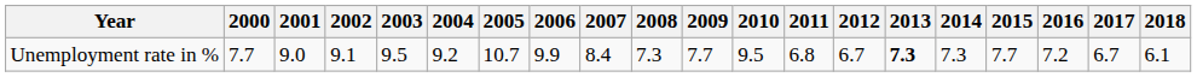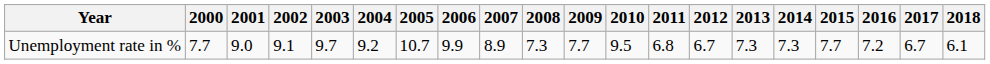 <table class="wikitable">
 <tr>
 <th>Year</th>
 <th>2000</th>
 <th>2001</th>
 <th>2002</th>
 <th>2003</th>
 <th>2004</th>
 <th>2005</th>
 <th>2006</th>
 <th>2007</th>
 <th>2008</th>
 <th>2009</th>
 <th>2010</th>
 <th>2011</th>
 <th>2012</th>
 <th>2013</th>
 <th>2014</th>
 <th>2015</th>
 <th>2016</th>
 <th>2017</th>
 <th>2018</th>
 </tr>
 <tr>
 <td>Unemployment rate in %</td>
 <td>7.7</td>
 <td>9.0</td>
 <td>9.1</td>
-<td>9.5</td>
+<td>9.7</td>
 <td>9.2</td>
 <td>10.7</td>
 <td>9.9</td>
-<td>8.4</td>
+<td>8.9</td>
 <td>7.3</td>
 <td>7.7</td>
 <td>9.5</td>
 <td>6.8</td>
 <td>6.7</td>
-<td><strong>7.3</strong></td>
+<td>7.3</td>
 <td>7.3</td>
 <td>7.7</td>
 <td>7.2</td>
 <td>6.7</td>
 <td>6.1</td>
 </tr>
 </table>
